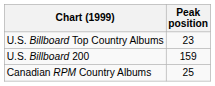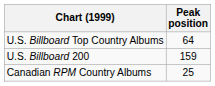 <table class="wikitable">
 <tr>
 <th>Chart (1999)</th>
 <th>Peak<br>position</th>
 </tr>
 <tr>
 <td>U.S. <em>Billboard</em> Top Country Albums</td>
-<td align="center">23</td>
+<td align="center">64</td>
 </tr>
 <tr>
 <td>U.S. <em>Billboard</em> 200</td>
 <td align="center">159</td>
 </tr>
 <tr>
 <td>Canadian <em>RPM</em> Country Albums</td>
 <td align="center">25</td>
 </tr>
 </table>
